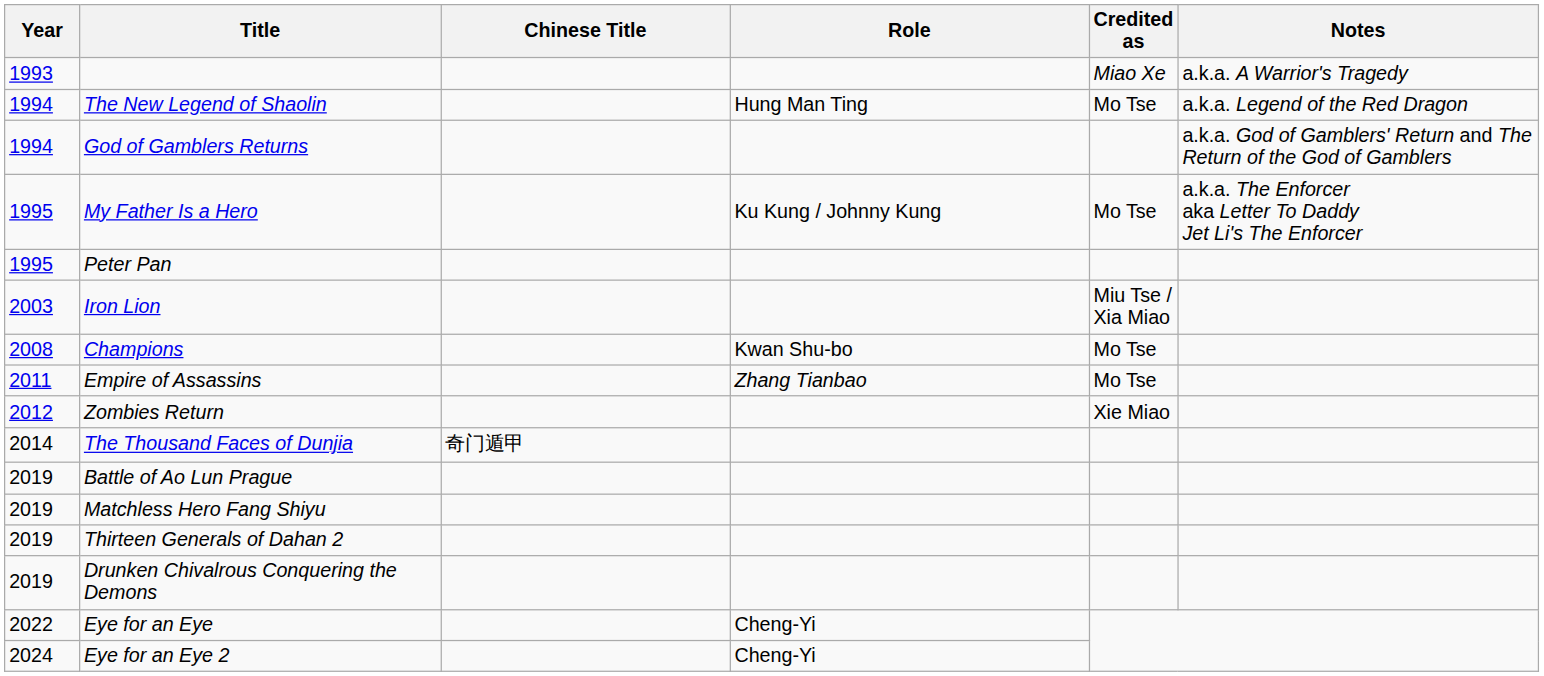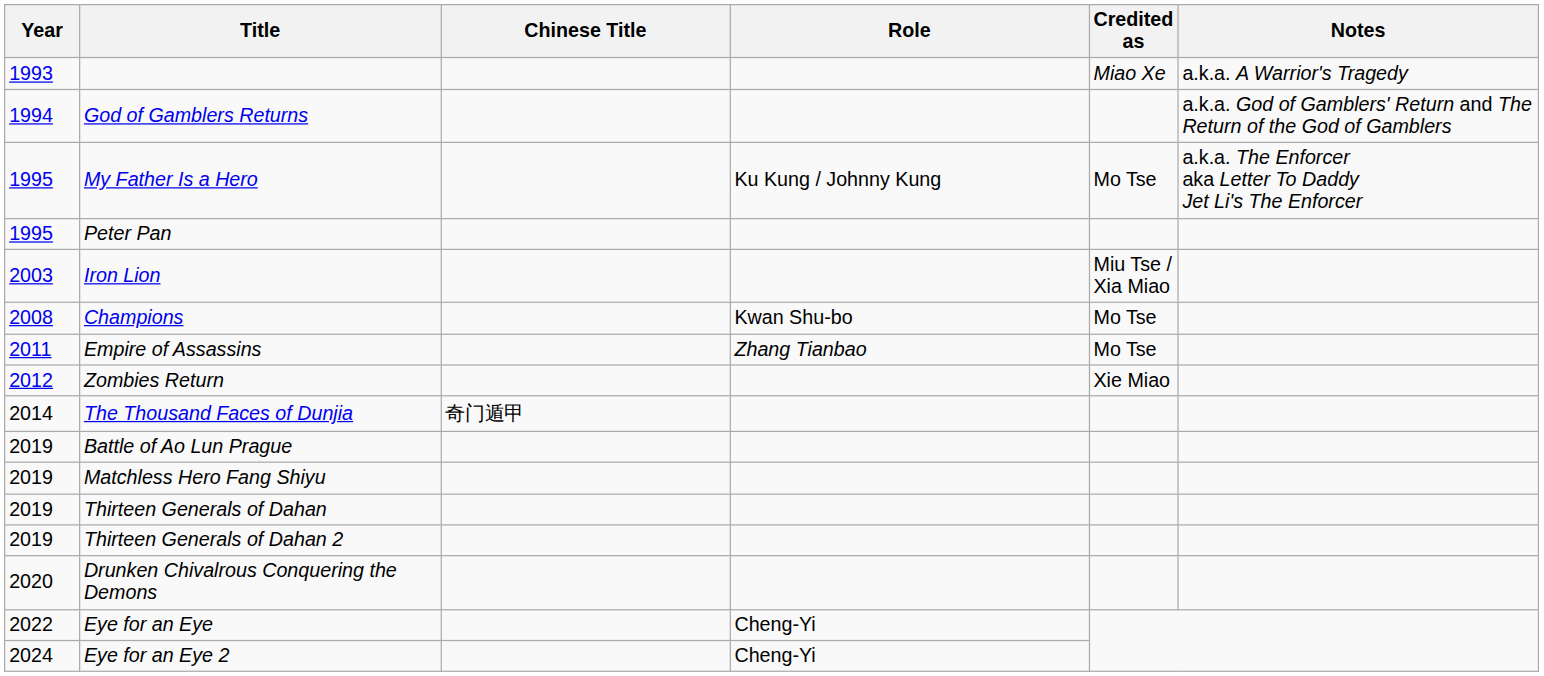 <table class="wikitable">
 <tr>
 <th width=5%>Year</th>
 <th width=25%>Title</th>
 <th width=20%>Chinese Title</th>
 <th width=25%>Role</th>
 <th>Credited as</th>
 <th width=25%>Notes</th>
 </tr>
 <tr>
 <td><a href='#'>1993</a></td>
 <td></td>
 <td></td>
 <td></td>
 <td><em>Miao Xe</em></td>
 <td>a.k.a. <em>A Warrior's Tragedy</em></td>
-</tr>
-<tr>
-<td><a href='#'>1994</a></td>
-<td><em><a href='#'>The New Legend of Shaolin</a></em></td>
-<td></td>
-<td>Hung Man Ting</td>
-<td>Mo Tse</td>
-<td>a.k.a. <em>Legend of the Red Dragon</em></td>
 </tr>
 <tr>
 <td><a href='#'>1994</a></td>
 <td><em><a href='#'>God of Gamblers Returns</a></em></td>
 <td></td>
 <td></td>
 <td></td>
 <td>a.k.a. <em>God of Gamblers' Return</em> and <em>The Return of the God of Gamblers </em></td>
 </tr>
 <tr>
 <td><a href='#'>1995</a></td>
 <td><em><a href='#'>My Father Is a Hero</a></em></td>
 <td></td>
 <td>Ku Kung / Johnny Kung</td>
 <td>Mo Tse</td>
 <td>a.k.a. <em>The Enforcer</em><br>aka <em>Letter To Daddy</em><br><em>Jet Li's The Enforcer</em></td>
 </tr>
 <tr>
 <td><a href='#'>1995</a></td>
 <td><em>Peter Pan</em></td>
 <td></td>
 <td></td>
 <td></td>
 <td></td>
 </tr>
 <tr>
 <td><a href='#'>2003</a></td>
 <td><em><a href='#'>Iron Lion</a></em></td>
 <td></td>
 <td></td>
 <td>Miu Tse / Xia Miao</td>
 <td></td>
 </tr>
 <tr>
 <td><a href='#'>2008</a></td>
 <td><em><a href='#'>Champions</a></em></td>
 <td></td>
 <td>Kwan Shu-bo</td>
 <td>Mo Tse</td>
 <td></td>
 </tr>
 <tr>
 <td><a href='#'>2011</a></td>
 <td><em>Empire of Assassins</em></td>
 <td></td>
 <td><em>Zhang Tianbao</em></td>
 <td>Mo Tse</td>
 <td></td>
 </tr>
 <tr>
 <td><a href='#'>2012</a></td>
 <td><em>Zombies Return</em></td>
 <td></td>
 <td></td>
 <td>Xie Miao</td>
 <td></td>
 </tr>
 <tr>
 <td>2014</td>
 <td><em><a href='#'>The Thousand Faces of Dunjia</a></em></td>
 <td>奇门遁甲</td>
 <td></td>
 <td></td>
 <td></td>
 </tr>
 <tr>
 <td>2019</td>
 <td><em>Battle of Ao Lun Prague</em></td>
 <td></td>
 <td></td>
 <td></td>
 <td></td>
 </tr>
 <tr>
 <td>2019</td>
 <td><em>Matchless Hero Fang Shiyu</em></td>
 <td></td>
 <td></td>
 <td></td>
 <td></td>
 </tr>
 <tr>
 <td>2019</td>
+<td><em>Thirteen Generals of Dahan</em></td>
+<td></td>
+<td></td>
+<td></td>
+<td></td>
+</tr>
+<tr>
+<td>2019</td>
 <td><em>Thirteen Generals of Dahan 2</em></td>
 <td></td>
 <td></td>
 <td></td>
 <td></td>
 </tr>
 <tr>
-<td>2019</td>
+<td>2020</td>
 <td><em>Drunken Chivalrous Conquering the Demons</em></td>
 <td></td>
 <td></td>
 <td></td>
 <td></td>
 </tr>
 <tr>
 <td>2022</td>
 <td><em>Eye for an Eye</em></td>
 <td></td>
 <td>Cheng-Yi</td>
 </tr>
 <tr>
 <td>2024</td>
 <td><em>Eye for an Eye 2</em></td>
 <td></td>
 <td>Cheng-Yi</td>
 </tr>
 </table>
